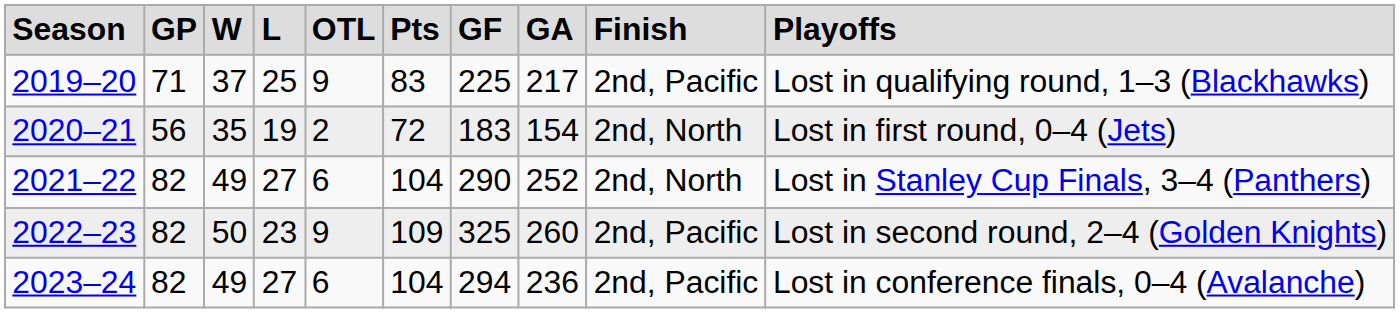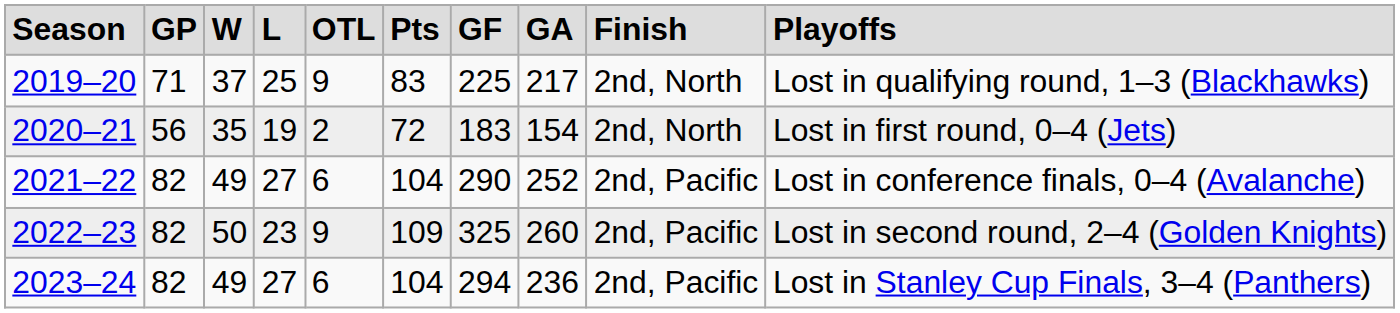 <table class="wikitable">
 <tr style="font-weight:bold; background:#ddd;">
 <td>Season</td>
 <td>GP</td>
 <td>W</td>
 <td>L</td>
 <td>OTL</td>
 <td>Pts</td>
 <td>GF</td>
 <td>GA</td>
 <td>Finish</td>
 <td>Playoffs</td>
 </tr>
 <tr>
 <td><a href='#'>2019–20</a></td>
 <td>71</td>
 <td>37</td>
 <td>25</td>
 <td>9</td>
 <td>83</td>
 <td>225</td>
 <td>217</td>
-<td>2nd, Pacific</td>
+<td>2nd, North</td>
 <td>Lost in qualifying round, 1–3 (<a href='#'>Blackhawks</a>)</td>
 </tr>
 <tr style="background:#eee;">
 <td><a href='#'>2020–21</a></td>
 <td>56</td>
 <td>35</td>
 <td>19</td>
 <td>2</td>
 <td>72</td>
 <td>183</td>
 <td>154</td>
 <td>2nd, North</td>
 <td>Lost in first round, 0–4 (<a href='#'>Jets</a>)</td>
 </tr>
 <tr>
 <td><a href='#'>2021–22</a></td>
 <td>82</td>
 <td>49</td>
 <td>27</td>
 <td>6</td>
 <td>104</td>
 <td>290</td>
 <td>252</td>
-<td>2nd, North</td>
-<td>Lost in <a href='#'>Stanley Cup Finals</a>, 3–4 (<a href='#'>Panthers</a>)</td>
+<td>2nd, Pacific</td>
+<td>Lost in conference finals, 0–4 (<a href='#'>Avalanche</a>)</td>
 </tr>
 <tr style="background:#eee;">
 <td><a href='#'>2022–23</a></td>
 <td>82</td>
 <td>50</td>
 <td>23</td>
 <td>9</td>
 <td>109</td>
 <td>325</td>
 <td>260</td>
 <td>2nd, Pacific</td>
 <td>Lost in second round, 2–4 (<a href='#'>Golden Knights</a>)</td>
 </tr>
 <tr>
 <td><a href='#'>2023–24</a></td>
 <td>82</td>
 <td>49</td>
 <td>27</td>
 <td>6</td>
 <td>104</td>
 <td>294</td>
 <td>236</td>
 <td>2nd, Pacific</td>
-<td>Lost in conference finals, 0–4 (<a href='#'>Avalanche</a>)</td>
+<td>Lost in <a href='#'>Stanley Cup Finals</a>, 3–4 (<a href='#'>Panthers</a>)</td>
 </tr>
 </table>
